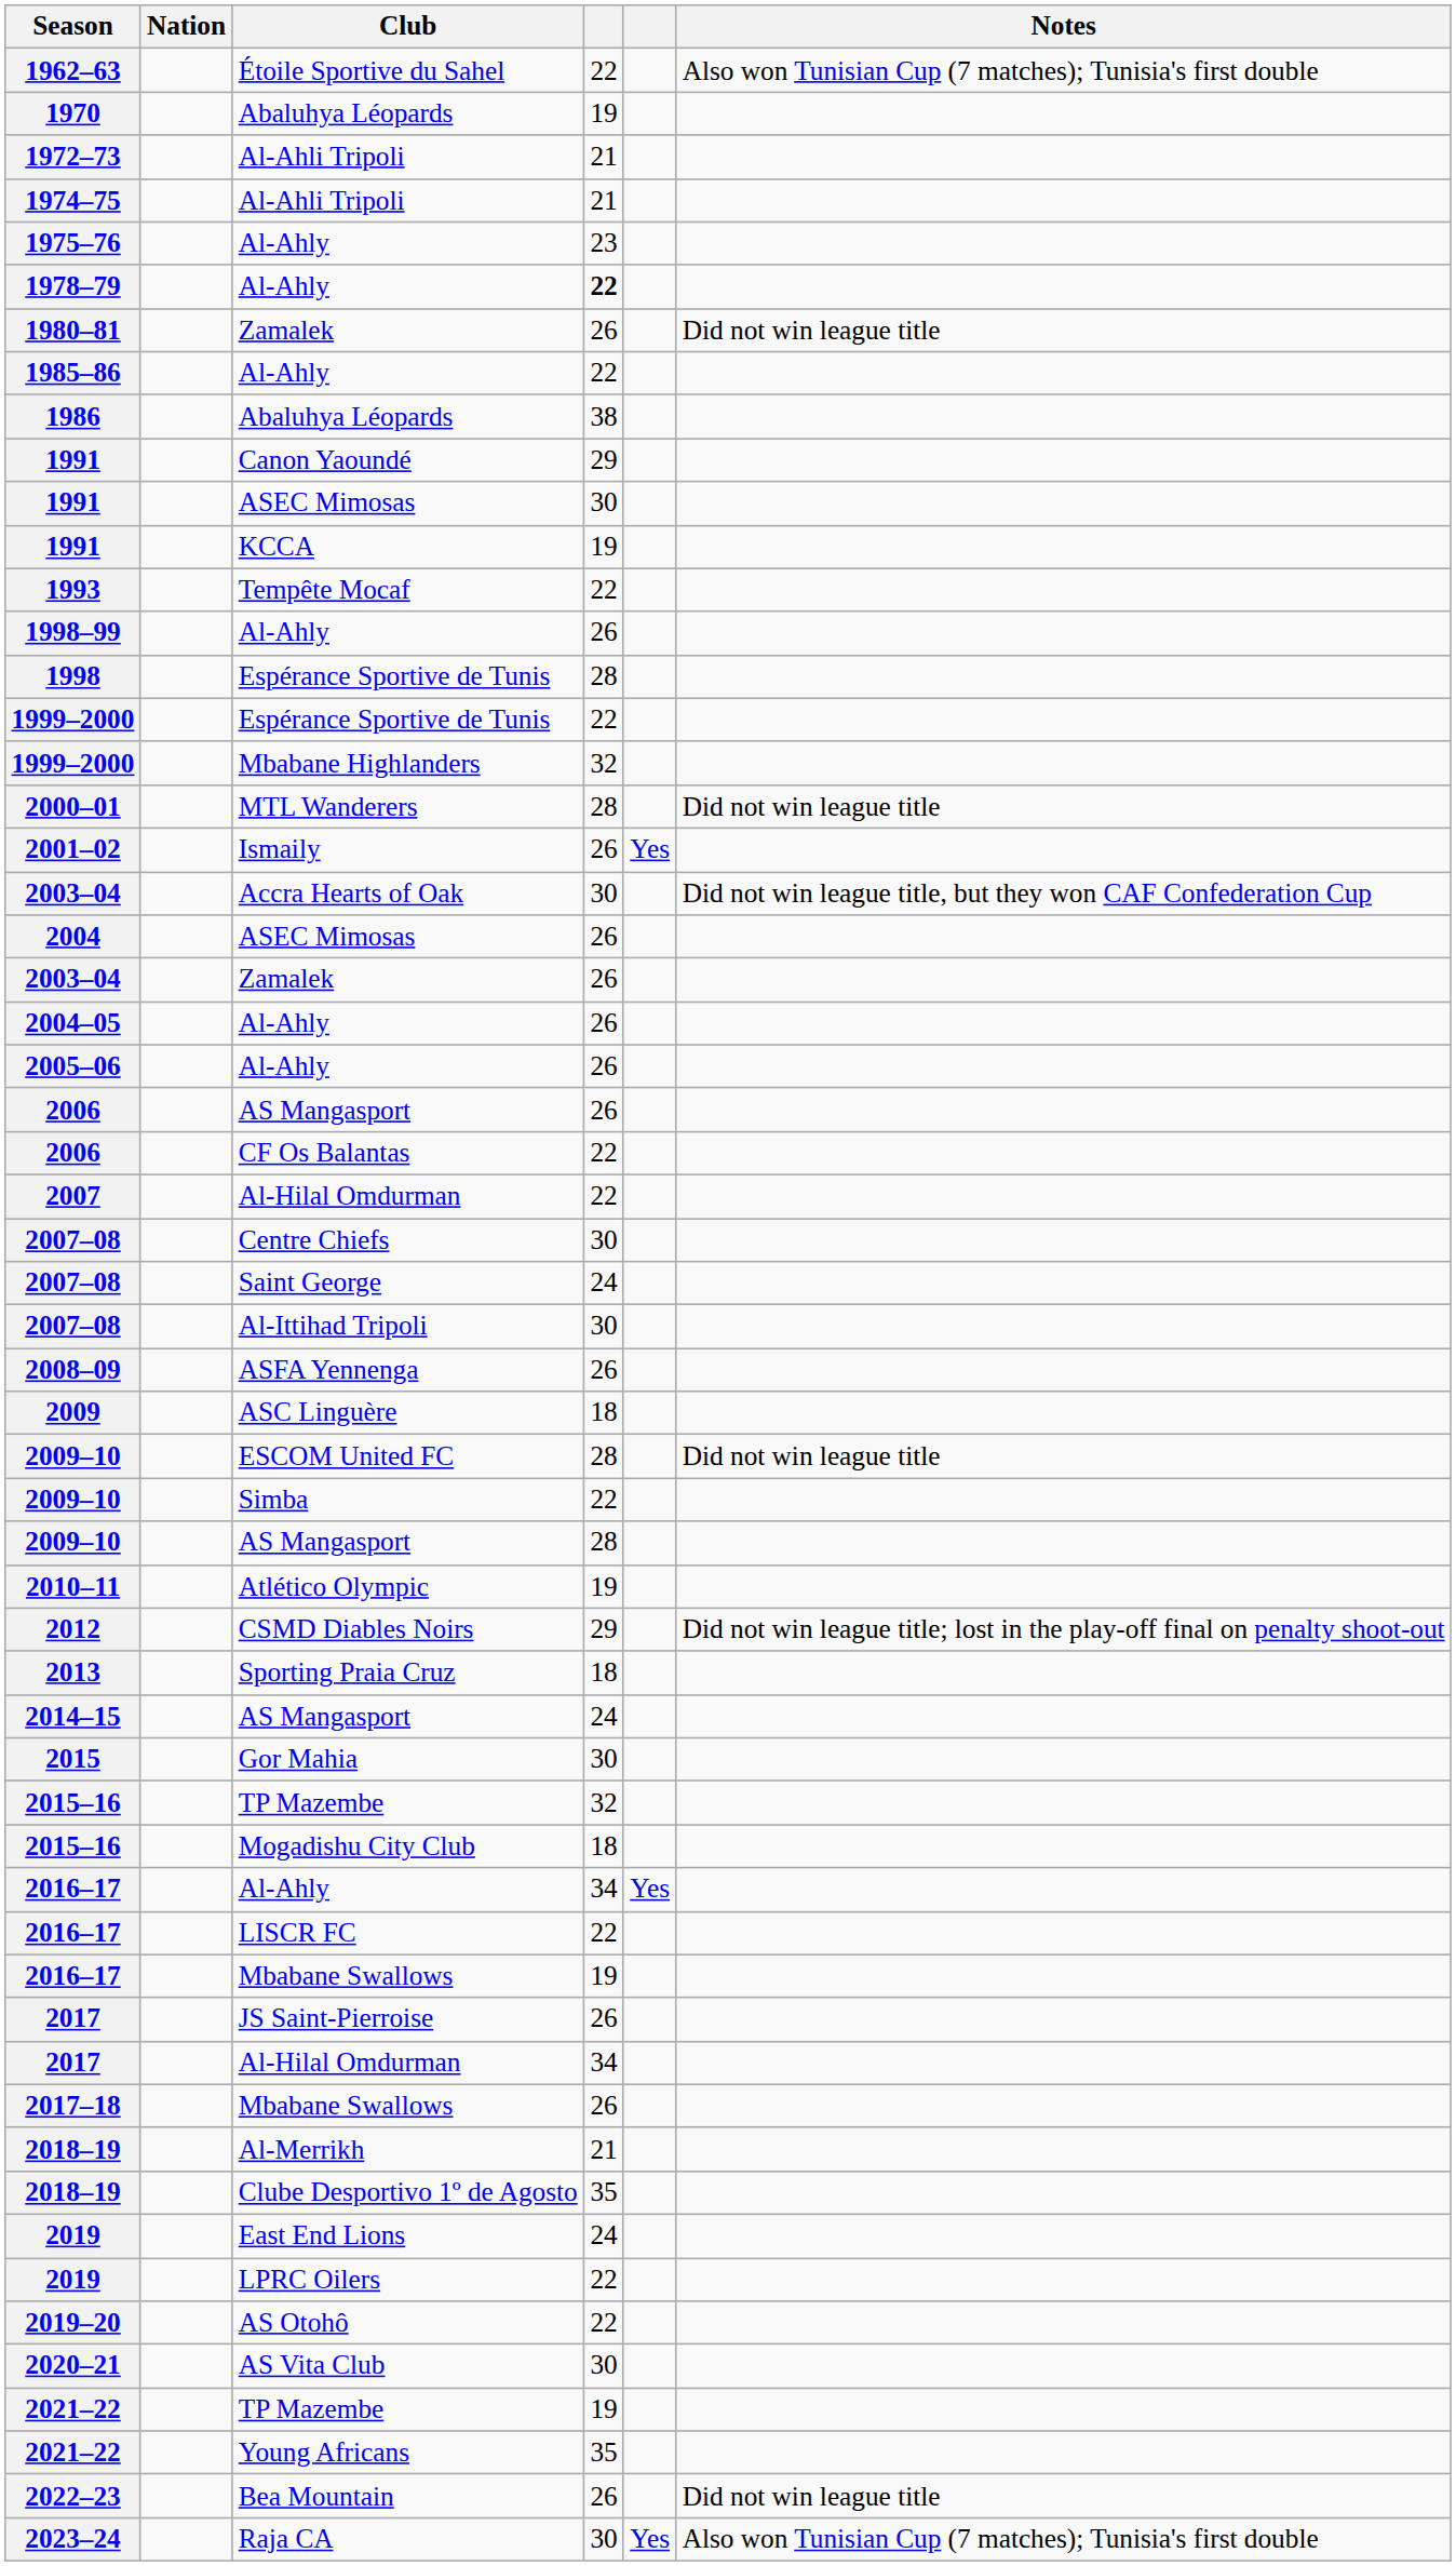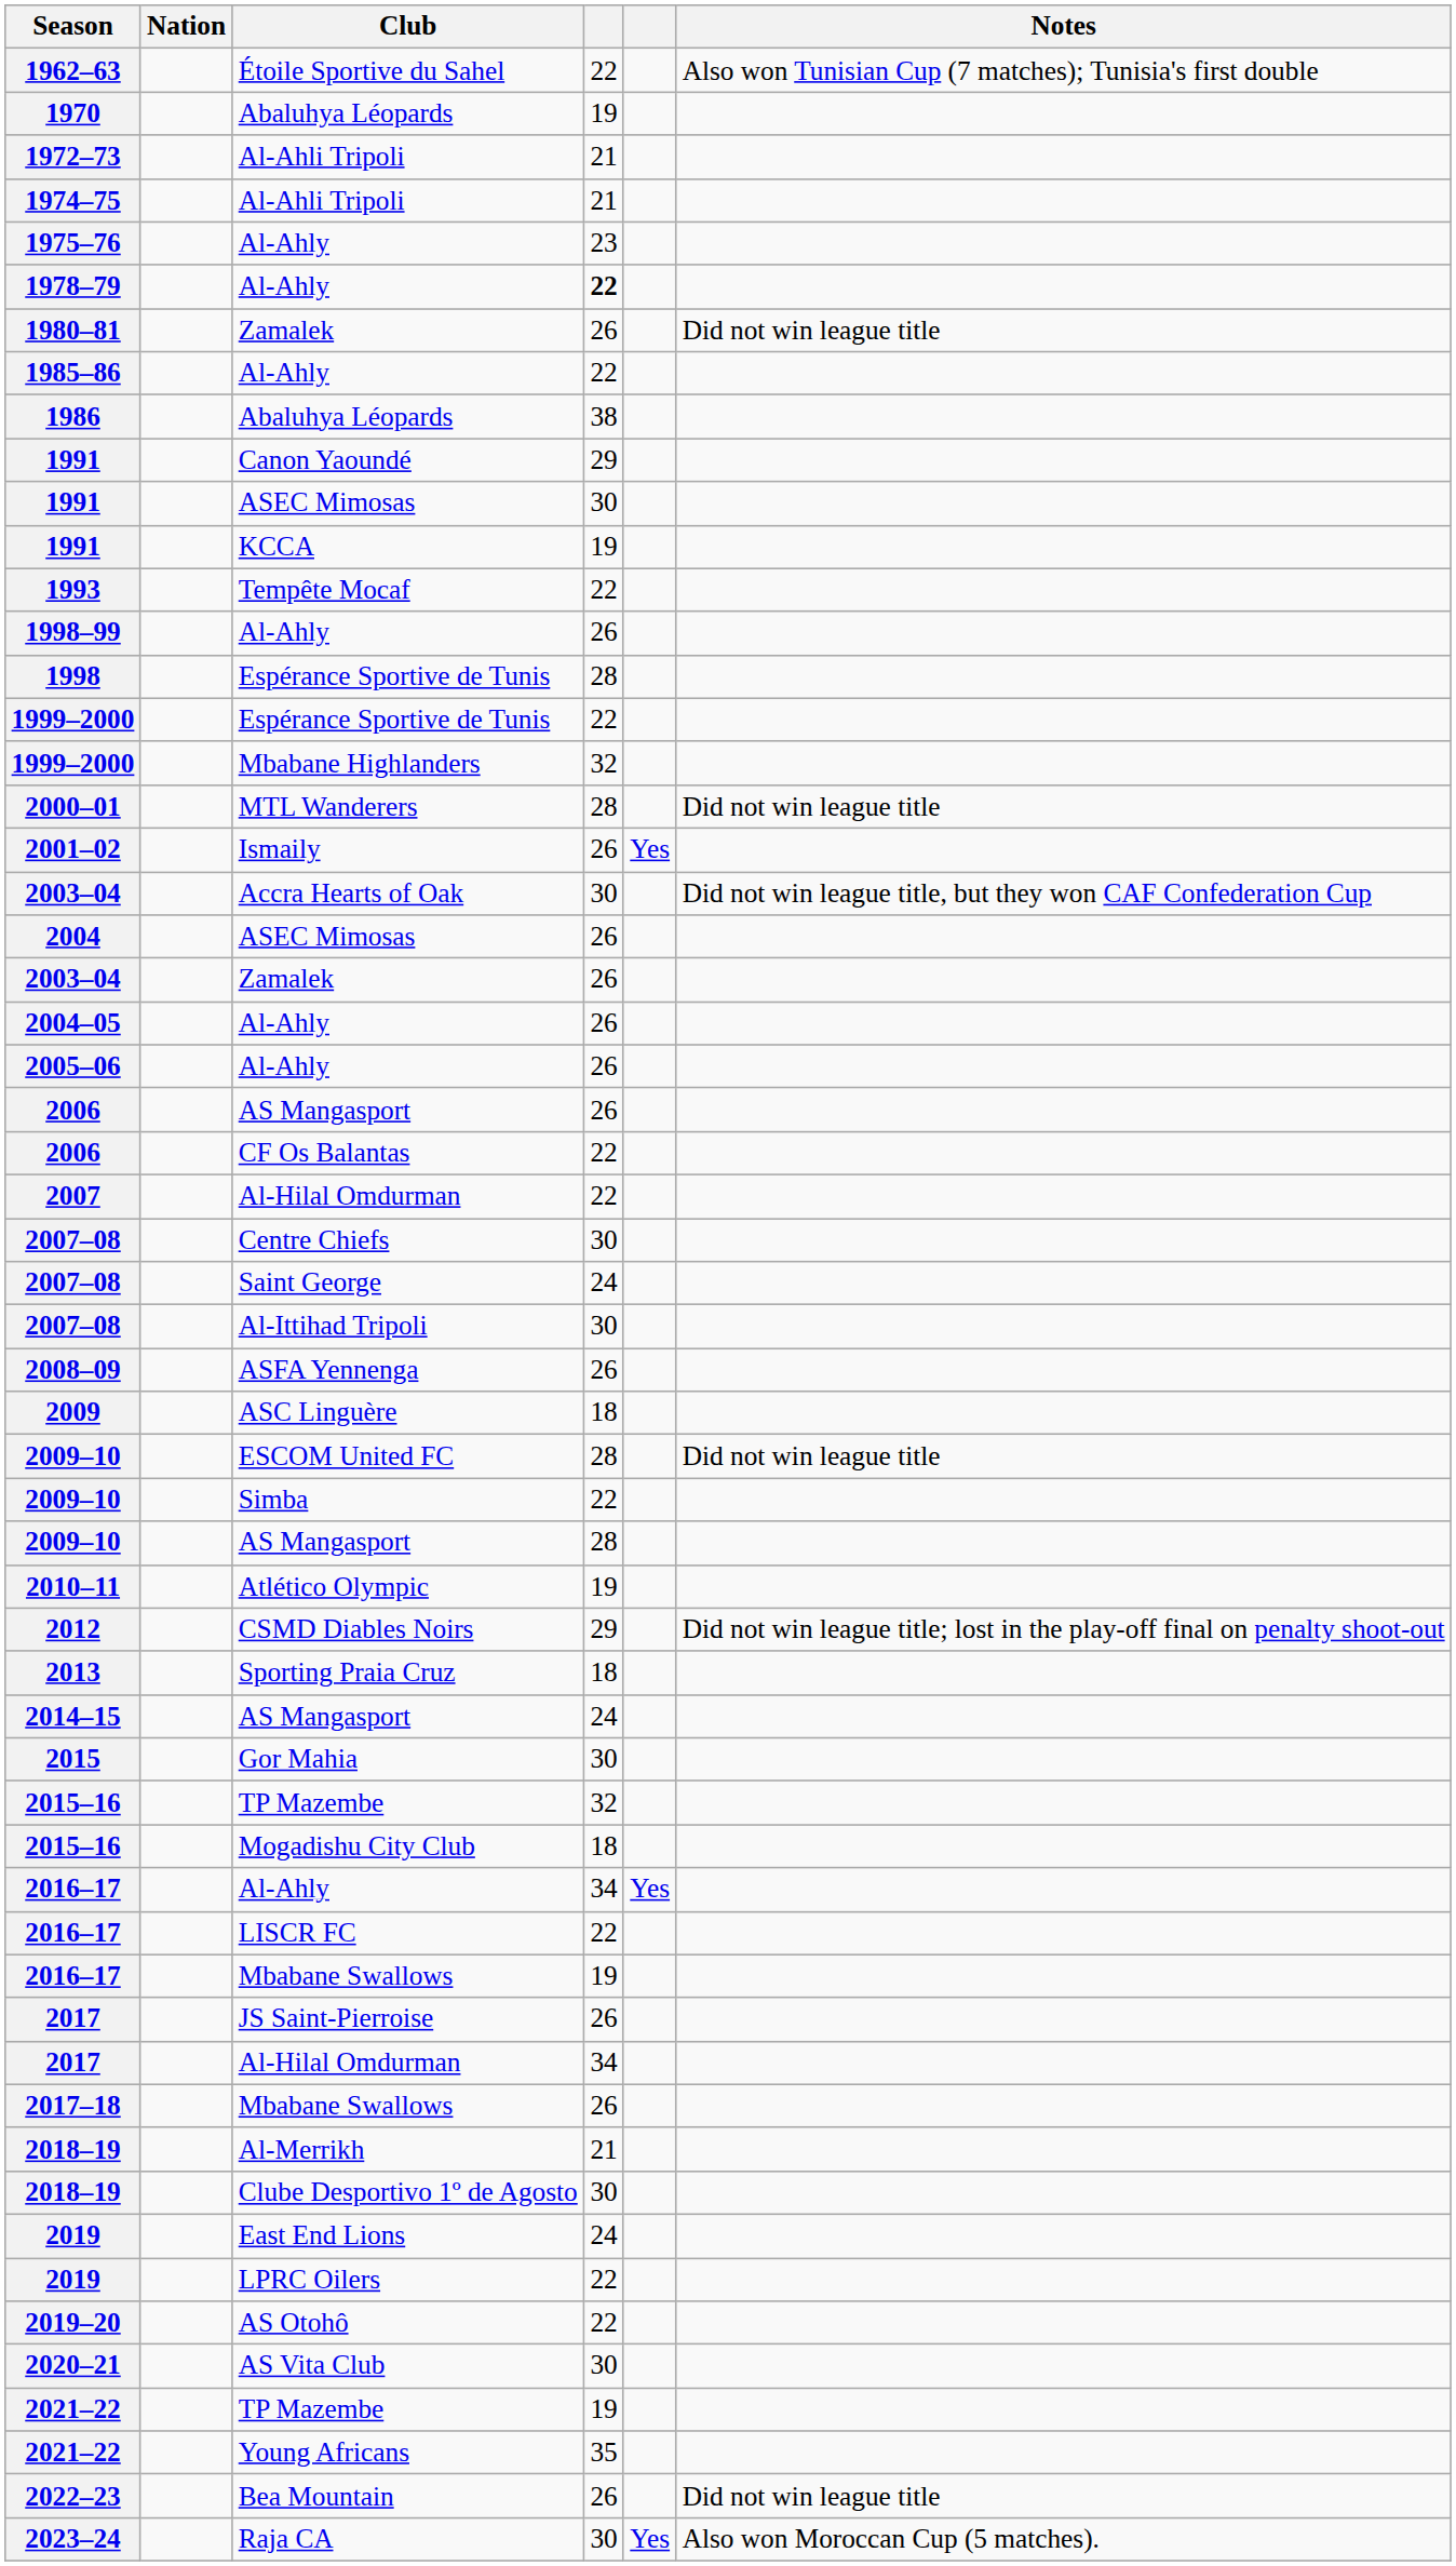 <table class="wikitable sortable plainrowheaders" style="text-align: center;">
 <tr>
 <th scope="col">Season</th>
 <th scope="col">Nation</th>
 <th scope="col">Club</th>
 <th scope="col"></th>
 <th scope="col"></th>
 <th scope="col">Notes</th>
 </tr>
 <tr>
 <th scope="row"><a href='#'>1962–63</a></th>
 <td align="left"></td>
 <td align="left"><a href='#'>Étoile Sportive du Sahel</a></td>
 <td>22</td>
 <td></td>
 <td align="left">Also won <a href='#'>Tunisian Cup</a> (7 matches); Tunisia's first double</td>
 </tr>
 <tr>
 <th scope="row"><a href='#'>1970</a></th>
 <td align="left"></td>
 <td align="left"><a href='#'>Abaluhya Léopards</a></td>
 <td>19</td>
 <td></td>
 <td align="left"></td>
 </tr>
 <tr>
 <th scope="row"><a href='#'>1972–73</a></th>
 <td align="left"></td>
 <td align="left"><a href='#'>Al-Ahli Tripoli</a></td>
 <td>21</td>
 <td></td>
 <td align="left"></td>
 </tr>
 <tr>
 <th scope="row"><a href='#'>1974–75</a></th>
 <td align="left"></td>
 <td align="left"><a href='#'>Al-Ahli Tripoli</a></td>
 <td>21</td>
 <td></td>
 <td align="left"></td>
 </tr>
 <tr>
 <th scope="row"><a href='#'>1975–76</a></th>
 <td align="left"></td>
 <td align="left"><a href='#'>Al-Ahly</a></td>
 <td>23</td>
 <td></td>
 <td align="left"></td>
 </tr>
 <tr>
 <th scope="row"><a href='#'>1978–79</a></th>
 <td align="left"></td>
 <td align="left"><a href='#'>Al-Ahly</a></td>
 <td><strong>22</strong></td>
 <td></td>
 <td align="left"></td>
 </tr>
 <tr>
 <th scope="row"><a href='#'>1980–81</a></th>
 <td align="left"></td>
 <td align="left"><a href='#'>Zamalek</a></td>
 <td>26</td>
 <td></td>
 <td align="left">Did not win league title</td>
 </tr>
 <tr>
 <th scope="row"><a href='#'>1985–86</a></th>
 <td align="left"></td>
 <td align="left"><a href='#'>Al-Ahly</a></td>
 <td>22</td>
 <td></td>
 <td align="left"></td>
 </tr>
 <tr>
 <th scope="row"><a href='#'>1986</a></th>
 <td align="left"></td>
 <td align="left"><a href='#'>Abaluhya Léopards</a></td>
 <td>38</td>
 <td></td>
 <td align="left"></td>
 </tr>
 <tr>
 <th scope="row"><a href='#'>1991</a></th>
 <td align="left"></td>
 <td align="left"><a href='#'>Canon Yaoundé</a></td>
 <td>29</td>
 <td></td>
 <td align="left"></td>
 </tr>
 <tr>
 <th scope="row"><a href='#'>1991</a></th>
 <td align="left"></td>
 <td align="left"><a href='#'>ASEC Mimosas</a></td>
 <td>30</td>
 <td></td>
 <td align="left"></td>
 </tr>
 <tr>
 <th scope="row"><a href='#'>1991</a></th>
 <td align="left"></td>
 <td align="left"><a href='#'>KCCA</a></td>
 <td>19</td>
 <td></td>
 <td align="left"></td>
 </tr>
 <tr>
 <th scope="row"><a href='#'>1993</a></th>
 <td align="left"></td>
 <td align="left"><a href='#'>Tempête Mocaf</a></td>
 <td>22</td>
 <td></td>
 <td align="left"></td>
 </tr>
 <tr>
 <th scope="row"><a href='#'>1998–99</a></th>
 <td align="left"></td>
 <td align="left"><a href='#'>Al-Ahly</a></td>
 <td>26</td>
 <td></td>
 <td align="left"></td>
 </tr>
 <tr>
 <th scope="row"><a href='#'>1998</a></th>
 <td align="left"></td>
 <td align="left"><a href='#'>Espérance Sportive de Tunis</a></td>
 <td>28</td>
 <td></td>
 <td align="left"></td>
 </tr>
 <tr>
 <th scope="row"><a href='#'>1999–2000</a></th>
 <td align="left"></td>
 <td align="left"><a href='#'>Espérance Sportive de Tunis</a></td>
 <td>22</td>
 <td></td>
 <td align="left"></td>
 </tr>
 <tr>
 <th scope="row"><a href='#'>1999–2000</a></th>
 <td align="left"></td>
 <td align="left"><a href='#'>Mbabane Highlanders</a></td>
 <td>32</td>
 <td></td>
 <td align="left"></td>
 </tr>
 <tr>
 <th scope="row"><a href='#'>2000–01</a></th>
 <td align="left"></td>
 <td align="left"><a href='#'>MTL Wanderers</a></td>
 <td>28</td>
 <td></td>
 <td align="left">Did not win league title</td>
 </tr>
 <tr>
 <th scope="row"><a href='#'>2001–02</a></th>
 <td align="left"></td>
 <td align="left"><a href='#'>Ismaily</a></td>
 <td>26</td>
 <td><a href='#'>Yes</a></td>
 <td align="left"></td>
 </tr>
 <tr>
 <th scope="row"><a href='#'>2003–04</a></th>
 <td align="left"></td>
 <td align="left"><a href='#'>Accra Hearts of Oak</a></td>
 <td>30</td>
 <td></td>
 <td align="left">Did not win league title, but they won <a href='#'>CAF Confederation Cup</a></td>
 </tr>
 <tr>
 <th scope="row"><a href='#'>2004</a></th>
 <td align="left"></td>
 <td align="left"><a href='#'>ASEC Mimosas</a></td>
 <td>26</td>
 <td></td>
 <td align="left"></td>
 </tr>
 <tr>
 <th scope="row"><a href='#'>2003–04</a></th>
 <td align="left"></td>
 <td align="left"><a href='#'>Zamalek</a></td>
 <td>26</td>
 <td></td>
 <td align="left"></td>
 </tr>
 <tr>
 <th scope="row"><a href='#'>2004–05</a></th>
 <td align="left"></td>
 <td align="left"><a href='#'>Al-Ahly</a></td>
 <td>26</td>
 <td></td>
 <td align="left"></td>
 </tr>
 <tr>
 <th scope="row"><a href='#'>2005–06</a></th>
 <td align="left"></td>
 <td align="left"><a href='#'>Al-Ahly</a></td>
 <td>26</td>
 <td></td>
 <td align="left"></td>
 </tr>
 <tr>
 <th scope="row"><a href='#'>2006</a></th>
 <td align="left"></td>
 <td align="left"><a href='#'>AS Mangasport</a></td>
 <td>26</td>
 <td></td>
 <td align="left"></td>
 </tr>
 <tr>
 <th scope="row"><a href='#'>2006</a></th>
 <td align="left"></td>
 <td align="left"><a href='#'>CF Os Balantas</a></td>
 <td>22</td>
 <td></td>
 <td align="left"></td>
 </tr>
 <tr>
 <th scope="row"><a href='#'>2007</a></th>
 <td align="left"></td>
 <td align="left"><a href='#'>Al-Hilal Omdurman</a></td>
 <td>22</td>
 <td></td>
 <td align="left"></td>
 </tr>
 <tr>
 <th scope="row"><a href='#'>2007–08</a></th>
 <td align="left"></td>
 <td align="left"><a href='#'>Centre Chiefs</a></td>
 <td>30</td>
 <td></td>
 <td align="left"></td>
 </tr>
 <tr>
 <th scope="row"><a href='#'>2007–08</a></th>
 <td align="left"></td>
 <td align="left"><a href='#'>Saint George</a></td>
 <td>24</td>
 <td></td>
 <td align="left"></td>
 </tr>
 <tr>
 <th scope="row"><a href='#'>2007–08</a></th>
 <td align="left"></td>
 <td align="left"><a href='#'>Al-Ittihad Tripoli</a></td>
 <td>30</td>
 <td></td>
 <td align="left"></td>
 </tr>
 <tr>
 <th scope="row"><a href='#'>2008–09</a></th>
 <td align="left"></td>
 <td align="left"><a href='#'>ASFA Yennenga</a></td>
 <td>26</td>
 <td></td>
 <td align="left"></td>
 </tr>
 <tr>
 <th scope="row"><a href='#'>2009</a></th>
 <td align="left"></td>
 <td align="left"><a href='#'>ASC Linguère</a></td>
 <td>18</td>
 <td align="left"></td>
 </tr>
 <tr>
 <th scope="row"><a href='#'>2009–10</a></th>
 <td align="left"></td>
 <td align="left"><a href='#'>ESCOM United FC</a></td>
 <td>28</td>
 <td></td>
 <td align="left">Did not win league title</td>
 </tr>
 <tr>
 <th scope="row"><a href='#'>2009–10</a></th>
 <td align="left"></td>
 <td align="left"><a href='#'>Simba</a></td>
 <td>22</td>
 <td></td>
 <td align="left"></td>
 </tr>
 <tr>
 <th scope="row"><a href='#'>2009–10</a></th>
 <td align="left"></td>
 <td align="left"><a href='#'>AS Mangasport</a></td>
 <td>28</td>
 <td></td>
 <td align="left"></td>
 </tr>
 <tr>
 <th scope="row"><a href='#'>2010–11</a></th>
 <td align="left"></td>
 <td align="left"><a href='#'>Atlético Olympic</a></td>
 <td>19</td>
 <td></td>
 <td align="left"></td>
 </tr>
 <tr>
 <th scope="row"><a href='#'>2012</a></th>
 <td align="left"></td>
 <td align="left"><a href='#'>CSMD Diables Noirs</a></td>
 <td>29</td>
 <td></td>
 <td align="left">Did not win league title; lost in the play-off final on <a href='#'>penalty shoot-out</a></td>
 </tr>
 <tr>
 <th scope="row"><a href='#'>2013</a></th>
 <td align="left"></td>
 <td align="left"><a href='#'>Sporting Praia Cruz</a></td>
 <td>18</td>
 <td></td>
 <td align="left"></td>
 </tr>
 <tr>
 <th scope="row"><a href='#'>2014–15</a></th>
 <td align="left"></td>
 <td align="left"><a href='#'>AS Mangasport</a></td>
 <td>24</td>
 <td></td>
 <td align="left"></td>
 </tr>
 <tr>
 <th scope="row"><a href='#'>2015</a></th>
 <td align="left"></td>
 <td align="left"><a href='#'>Gor Mahia</a></td>
 <td>30</td>
 <td></td>
 <td align="left"></td>
 </tr>
 <tr>
 <th scope="row"><a href='#'>2015–16</a></th>
 <td align="left"></td>
 <td align="left"><a href='#'>TP Mazembe</a></td>
 <td>32</td>
 <td></td>
 <td align="left"></td>
 </tr>
 <tr>
 <th scope="row"><a href='#'>2015–16</a></th>
 <td align="left"></td>
 <td align="left"><a href='#'>Mogadishu City Club</a></td>
 <td>18</td>
 <td></td>
 <td align="left"></td>
 </tr>
 <tr>
 <th scope="row"><a href='#'>2016–17</a></th>
 <td align="left"></td>
 <td align="left"><a href='#'>Al-Ahly</a></td>
 <td>34</td>
 <td><a href='#'>Yes</a></td>
 <td align="left"></td>
 </tr>
 <tr>
 <th scope="row"><a href='#'>2016–17</a></th>
 <td align="left"></td>
 <td align="left"><a href='#'>LISCR FC</a></td>
 <td>22</td>
 <td></td>
 <td align="left"></td>
 </tr>
 <tr>
 <th scope="row"><a href='#'>2016–17</a></th>
 <td align="left"></td>
 <td align="left"><a href='#'>Mbabane Swallows</a></td>
 <td>19</td>
 <td></td>
 <td align="left"></td>
 </tr>
 <tr>
 <th scope="row"><a href='#'>2017</a></th>
 <td align="left"></td>
 <td align="left"><a href='#'>JS Saint-Pierroise</a></td>
 <td>26</td>
 <td></td>
 <td align="left"></td>
 </tr>
 <tr>
 <th scope="row"><a href='#'>2017</a></th>
 <td align="left"></td>
 <td align="left"><a href='#'>Al-Hilal Omdurman</a></td>
 <td>34</td>
 <td></td>
 <td align="left"></td>
 </tr>
 <tr>
 <th scope="row"><a href='#'>2017–18</a></th>
 <td align="left"></td>
 <td align="left"><a href='#'>Mbabane Swallows</a></td>
 <td>26</td>
 <td></td>
 <td align="left"></td>
 </tr>
 <tr>
 <th scope="row"><a href='#'>2018–19</a></th>
 <td align="left"></td>
 <td align="left"><a href='#'>Al-Merrikh</a></td>
 <td>21</td>
 <td></td>
 <td align="left"></td>
 </tr>
 <tr>
 <th scope="row"><a href='#'>2018–19</a></th>
 <td align="left"></td>
 <td align="left"><a href='#'>Clube Desportivo 1º de Agosto</a></td>
-<td>35</td>
+<td>30</td>
 <td></td>
 <td align="left"></td>
 </tr>
 <tr>
 <th scope="row"><a href='#'>2019</a></th>
 <td align="left"></td>
 <td align="left"><a href='#'>East End Lions</a></td>
 <td>24</td>
 <td></td>
 <td align="left"></td>
 </tr>
 <tr>
 <th scope="row"><a href='#'>2019</a></th>
 <td align="left"></td>
 <td align="left"><a href='#'>LPRC Oilers</a></td>
 <td>22</td>
 <td></td>
 <td align="left"></td>
 </tr>
 <tr>
 <th scope="row"><a href='#'>2019–20</a></th>
 <td align="left"></td>
 <td align="left"><a href='#'>AS Otohô</a></td>
 <td>22</td>
 <td></td>
 <td align="left"></td>
 </tr>
 <tr>
 <th scope="row"><a href='#'>2020–21</a></th>
 <td align="left"></td>
 <td align="left"><a href='#'>AS Vita Club</a></td>
 <td>30</td>
 <td></td>
 <td align="left"></td>
 </tr>
 <tr>
 <th scope="row"><a href='#'>2021–22</a></th>
 <td align="left"></td>
 <td align="left"><a href='#'>TP Mazembe</a></td>
 <td>19</td>
 <td></td>
 <td align="left"></td>
 </tr>
 <tr>
 <th scope="row"><a href='#'>2021–22</a></th>
 <td align="left"></td>
 <td align="left"><a href='#'>Young Africans</a></td>
 <td>35</td>
 <td></td>
 <td align="left"></td>
 </tr>
 <tr>
 <th scope="row"><a href='#'>2022–23</a></th>
 <td align="left"></td>
 <td align="left"><a href='#'>Bea Mountain</a></td>
 <td>26</td>
 <td></td>
 <td align="left">Did not win league title</td>
 </tr>
 <tr>
 <th scope="row"><a href='#'>2023–24</a></th>
 <td align="left"></td>
 <td align="left"><a href='#'>Raja CA</a></td>
 <td>30</td>
 <td><a href='#'>Yes</a></td>
-<td align="left">Also won <a href='#'>Tunisian Cup</a> (7 matches); Tunisia's first double</td>
+<td align="left">Also won Moroccan Cup (5 matches).</td>
 </tr>
 </table>
